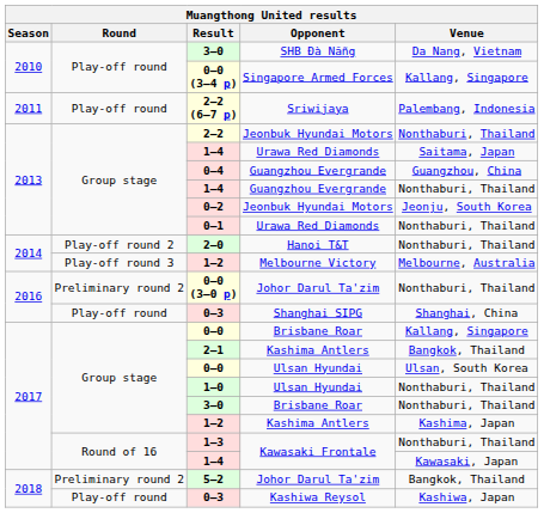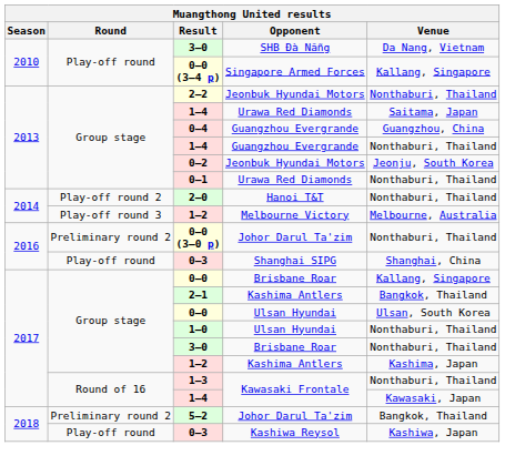 <table class="wikitable" style="text-align:center">
 <tr>
 <th colspan=5>Muangthong United results</th>
 </tr>
 <tr>
 <th>Season</th>
 <th>Round</th>
 <th>Result</th>
 <th>Opponent</th>
 <th>Venue</th>
 </tr>
 <tr align=center>
 <td rowspan="2"><a href='#'>2010</a></td>
 <td rowspan="2">Play-off round</td>
 <td bgcolor=#ddffdd><strong>3–0</strong></td>
 <td> <a href='#'>SHB Đà Nẵng</a></td>
 <td><a href='#'>Da Nang</a>, <a href='#'>Vietnam</a></td>
 </tr>
 <tr align=center>
 <td bgcolor=#ffffdd><strong>0–0 <br>(3–4 <a href='#'>p</a>)</strong></td>
 <td> <a href='#'>Singapore Armed Forces</a></td>
 <td><a href='#'>Kallang</a>, <a href='#'>Singapore</a></td>
-</tr>
-<tr align=center>
-<td><a href='#'>2011</a></td>
-<td>Play-off round</td>
-<td bgcolor=#ffffdd><strong>2–2 <br>(6–7 <a href='#'>p</a>)</strong></td>
-<td> <a href='#'>Sriwijaya</a></td>
-<td><a href='#'>Palembang</a>, <a href='#'>Indonesia</a></td>
 </tr>
 <tr align=center>
 <td rowspan="6" align=center><a href='#'>2013</a></td>
 <td rowspan="6">Group stage</td>
 <td bgcolor=#ffffdd><strong>2–2</strong></td>
 <td> <a href='#'>Jeonbuk Hyundai Motors</a></td>
 <td><a href='#'>Nonthaburi</a>, <a href='#'>Thailand</a></td>
 </tr>
 <tr align=center>
 <td bgcolor=#ffdddd><strong>1–4</strong></td>
 <td> <a href='#'>Urawa Red Diamonds</a></td>
 <td><a href='#'>Saitama</a>, <a href='#'>Japan</a></td>
 </tr>
 <tr align=center>
 <td bgcolor=#ffdddd><strong>0–4</strong></td>
 <td> <a href='#'>Guangzhou Evergrande</a></td>
 <td><a href='#'>Guangzhou</a>, <a href='#'>China</a></td>
 </tr>
 <tr align=center>
 <td bgcolor=#ffdddd><strong>1–4</strong></td>
 <td> <a href='#'>Guangzhou Evergrande</a></td>
 <td>Nonthaburi, Thailand</td>
 </tr>
 <tr align=center>
 <td bgcolor=#ffdddd><strong>0–2</strong></td>
 <td> <a href='#'>Jeonbuk Hyundai Motors</a></td>
 <td><a href='#'>Jeonju</a>, <a href='#'>South Korea</a></td>
 </tr>
 <tr align=center>
 <td bgcolor=#ffdddd><strong>0–1</strong></td>
 <td> <a href='#'>Urawa Red Diamonds</a></td>
 <td>Nonthaburi, Thailand</td>
 </tr>
 <tr align=center>
 <td rowspan="2"><a href='#'>2014</a></td>
 <td>Play-off round 2</td>
 <td bgcolor=#ddffdd><strong>2–0</strong></td>
 <td> <a href='#'>Hanoi T&T</a></td>
 <td>Nonthaburi, Thailand</td>
 </tr>
 <tr align=center>
 <td>Play-off round 3</td>
 <td bgcolor=#ffdddd><strong>1–2</strong></td>
 <td> <a href='#'>Melbourne Victory</a></td>
 <td><a href='#'>Melbourne</a>, <a href='#'>Australia</a></td>
 </tr>
 <tr align=center>
 <td rowspan="2"><a href='#'>2016</a></td>
 <td>Preliminary round 2</td>
 <td bgcolor=#ffffdd><strong>0–0 <br>(3–0 <a href='#'>p</a>)</strong></td>
 <td> <a href='#'>Johor Darul Ta'zim</a></td>
 <td>Nonthaburi, Thailand</td>
 </tr>
 <tr align=center>
 <td>Play-off round</td>
 <td bgcolor=#ffdddd><strong>0–3</strong></td>
 <td> <a href='#'>Shanghai SIPG</a></td>
 <td><a href='#'>Shanghai</a>, China</td>
 </tr>
 <tr align=center>
 <td rowspan="8" align=center><a href='#'>2017</a></td>
 <td rowspan="6">Group stage</td>
 <td bgcolor=#ffffdd><strong>0–0</strong></td>
 <td> <a href='#'>Brisbane Roar</a></td>
 <td><a href='#'>Kallang</a>, <a href='#'>Singapore</a></td>
 </tr>
 <tr align=center>
 <td bgcolor=#ddffdd><strong>2–1</strong></td>
 <td> <a href='#'>Kashima Antlers</a></td>
 <td><a href='#'>Bangkok</a>, Thailand</td>
 </tr>
 <tr align=center>
 <td bgcolor=#ffffdd><strong>0–0</strong></td>
 <td> <a href='#'>Ulsan Hyundai</a></td>
 <td><a href='#'>Ulsan</a>, South Korea</td>
 </tr>
 <tr align=center>
 <td bgcolor=#ddffdd><strong>1–0</strong></td>
 <td> <a href='#'>Ulsan Hyundai</a></td>
 <td>Nonthaburi, Thailand</td>
 </tr>
 <tr align=center>
 <td bgcolor=#ddffdd><strong>3–0</strong></td>
 <td> <a href='#'>Brisbane Roar</a></td>
 <td>Nonthaburi, Thailand</td>
 </tr>
 <tr align=center>
 <td bgcolor=#ffdddd><strong>1–2</strong></td>
 <td> <a href='#'>Kashima Antlers</a></td>
 <td><a href='#'>Kashima</a>, Japan</td>
 </tr>
 <tr align=center>
 <td rowspan="2">Round of 16</td>
 <td bgcolor=#ffdddd><strong>1–3</strong></td>
 <td rowspan="2"> <a href='#'>Kawasaki Frontale</a></td>
 <td>Nonthaburi, Thailand</td>
 </tr>
 <tr align=center>
 <td bgcolor=#ffdddd><strong>1–4</strong></td>
 <td><a href='#'>Kawasaki</a>, Japan</td>
 </tr>
 <tr align=center>
 <td rowspan="2"><a href='#'>2018</a></td>
 <td>Preliminary round 2</td>
 <td bgcolor=#ddffdd><strong>5–2</strong></td>
 <td> <a href='#'>Johor Darul Ta'zim</a></td>
 <td>Bangkok, Thailand</td>
 </tr>
 <tr align=center>
 <td>Play-off round</td>
 <td bgcolor=#ffdddd><strong>0–3</strong></td>
 <td> <a href='#'>Kashiwa Reysol</a></td>
 <td><a href='#'>Kashiwa</a>, Japan</td>
 </tr>
 </table>
